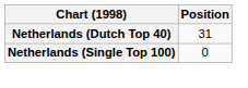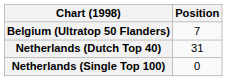 <table class="wikitable sortable plainrowheaders" style="text-align:center">
 <tr>
 <th scope="col">Chart (1998)</th>
 <th scope="col">Position</th>
+</tr>
+<tr>
+<th scope="row">Belgium (Ultratop 50 Flanders)</th>
+<td>7</td>
 </tr>
 <tr>
 <th scope="row">Netherlands (Dutch Top 40)</th>
 <td>31</td>
 </tr>
 <tr>
 <th scope="row">Netherlands (Single Top 100)</th>
 <td>0</td>
 </tr>
 </table>
